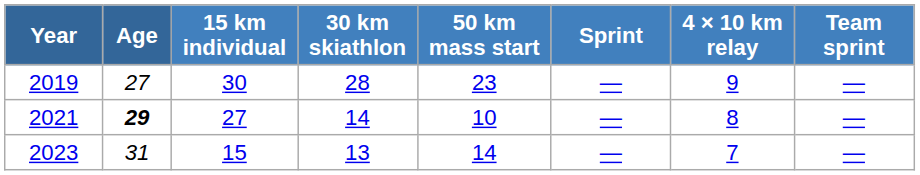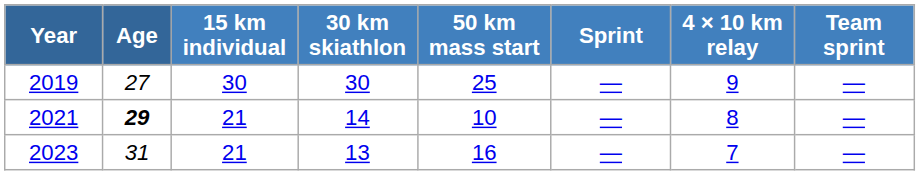 <table class="wikitable" style="font-size:95%; text-align:center; border:grey solid 1px; border-collapse:collapse; background:#ffffff;">
 <tr>
 <th style="background-color:#369; color:white; width:60px;"> Year </th>
 <th style="background-color:#369; color:white; width:40px;"> Age </th>
 <th style="background-color:#4180be; color:white; width:75px;"> 15 km <br> individual </th>
 <th style="background-color:#4180be; color:white; width:75px;"> 30 km <br> skiathlon </th>
 <th style="background-color:#4180be; color:white; width:75px;"> 50 km <br> mass start </th>
 <th style="background-color:#4180be; color:white; width:75px;"> Sprint </th>
 <th style="background-color:#4180be; color:white; width:75px;"> 4 × 10 km <br> relay </th>
 <th style="background-color:#4180be; color:white; width:75px;"> Team <br> sprint </th>
 </tr>
 <tr>
 <td><a href='#'>2019</a></td>
 <td><em>27</em></td>
 <td><a href='#'>30</a></td>
-<td><a href='#'>28</a></td>
-<td><a href='#'>23</a></td>
+<td><a href='#'>30</a></td>
+<td><a href='#'>25</a></td>
 <td><a href='#'>—</a></td>
 <td><a href='#'>9</a></td>
 <td><a href='#'>—</a></td>
 </tr>
 <tr>
 <td><a href='#'>2021</a></td>
 <td><strong><em>29</em></strong></td>
-<td><a href='#'>27</a></td>
+<td><a href='#'>21</a></td>
 <td><a href='#'>14</a></td>
 <td><a href='#'>10</a></td>
 <td><a href='#'>—</a></td>
 <td><a href='#'>8</a></td>
 <td><a href='#'>—</a></td>
 </tr>
 <tr>
 <td><a href='#'>2023</a></td>
 <td><em>31</em></td>
-<td><a href='#'>15</a></td>
+<td><a href='#'>21</a></td>
 <td><a href='#'>13</a></td>
-<td><a href='#'>14</a></td>
+<td><a href='#'>16</a></td>
 <td><a href='#'>—</a></td>
 <td><a href='#'>7</a></td>
 <td><a href='#'>—</a></td>
 </tr>
 </table>
